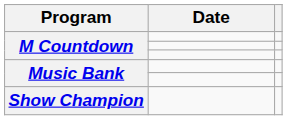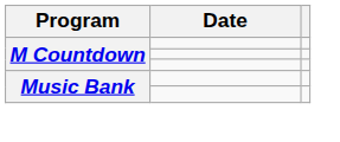 <table class="wikitable plainrowheaders sortable" style="text-align:center">
 <tr>
 <th scope="col">Program </th>
 <th scope="col" width="110">Date</th>
 <th scope="col" class="unsortable"></th>
 </tr>
 <tr>
 <th scope="row" rowspan="3"><em><a href='#'>M Countdown</a></em></th>
 <td></td>
 <td></td>
 </tr>
 <tr>
 <td></td>
 <td></td>
 </tr>
 <tr>
 <td></td>
 <td></td>
 </tr>
 <tr>
 <th scope="row" rowspan="2"><em><a href='#'>Music Bank</a></em></th>
 <td></td>
 <td></td>
 </tr>
 <tr>
 <td></td>
 <td></td>
 </tr>
-<tr>
-<th scope="row"><em><a href='#'>Show Champion</a></em></th>
-<td></td>
-<td></td>
-</tr>
 </table>
